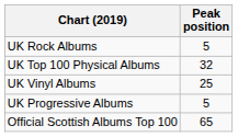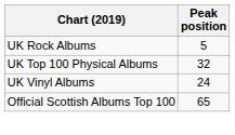 <table class="wikitable">
 <tr>
 <th>Chart (2019)</th>
 <th>Peak<br>position</th>
 </tr>
 <tr>
 <td>UK Rock Albums</td>
 <td style="text-align:center;">5</td>
 </tr>
 <tr>
 <td>UK Top 100 Physical Albums</td>
 <td style="text-align:center;">32</td>
 </tr>
 <tr>
 <td>UK Vinyl Albums</td>
-<td style="text-align:center;">25</td>
-</tr>
-<tr>
-<td>UK Progressive Albums</td>
-<td style="text-align:center;">5</td>
+<td style="text-align:center;">24</td>
 </tr>
 <tr>
 <td>Official Scottish Albums Top 100</td>
 <td style="text-align:center;">65</td>
 </tr>
 </table>
